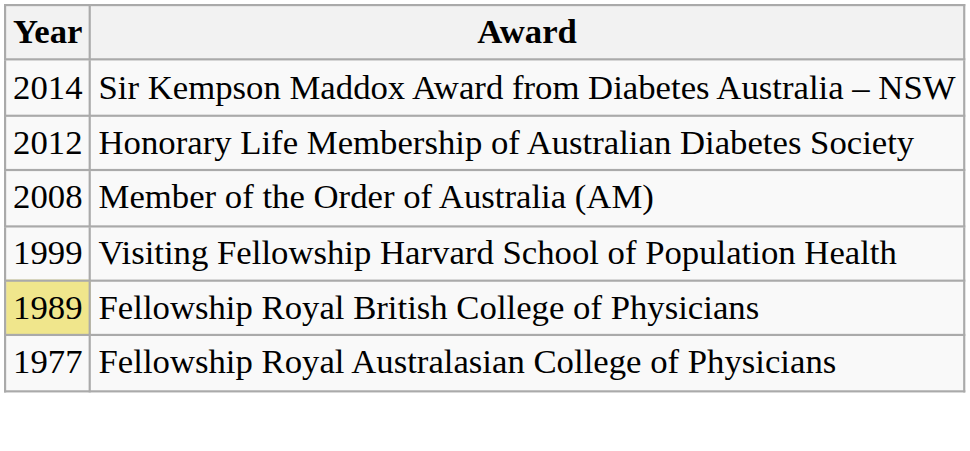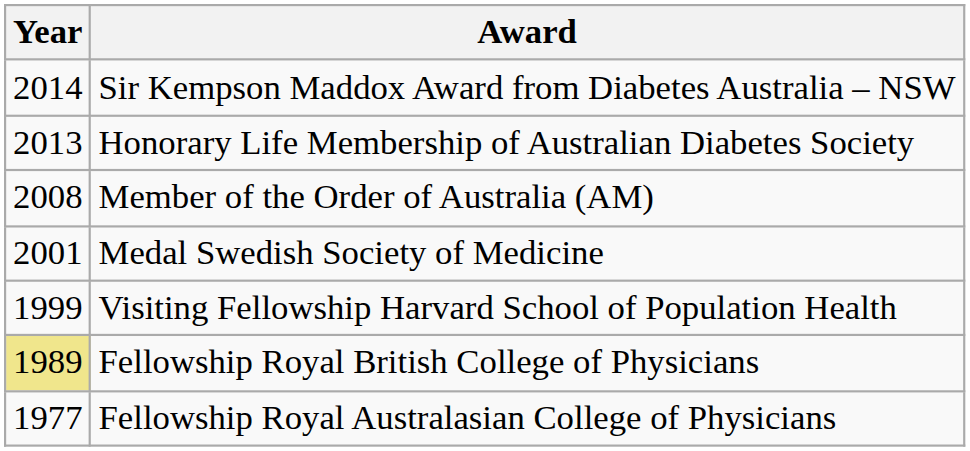 <table class="wikitable">
 <tr>
 <th>Year</th>
 <th>Award</th>
 </tr>
 <tr>
 <td>2014</td>
 <td>Sir Kempson Maddox Award from Diabetes Australia – NSW</td>
 </tr>
 <tr>
-<td>2012</td>
+<td>2013</td>
 <td>Honorary Life Membership of Australian Diabetes Society</td>
 </tr>
 <tr>
 <td>2008</td>
 <td>Member of the Order of Australia (AM)</td>
+</tr>
+<tr>
+<td>2001</td>
+<td>Medal Swedish Society of Medicine</td>
 </tr>
 <tr>
 <td>1999</td>
 <td>Visiting Fellowship Harvard School of Population Health</td>
 </tr>
 <tr>
 <td style="background: khaki;">1989</td>
 <td>Fellowship Royal British College of Physicians</td>
 </tr>
 <tr>
 <td>1977</td>
 <td>Fellowship Royal Australasian College of Physicians</td>
 </tr>
 </table>
